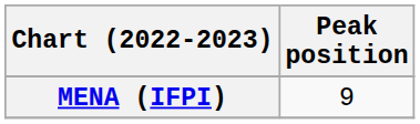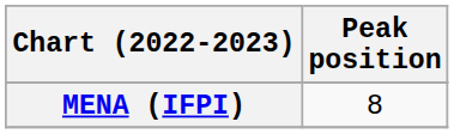 <table class="wikitable sortable plainrowheaders">
 <tr>
 <th scope="col">Chart (2022-2023)</th>
 <th scope="col">Peak<br>position</th>
 </tr>
 <tr>
 </tr>
 <tr>
 <th scope="row"><a href='#'>MENA</a> (<a href='#'>IFPI</a>)</th>
-<td align="center">9</td>
+<td align="center">8</td>
 </tr>
 <tr>
 </tr>
 </table>
